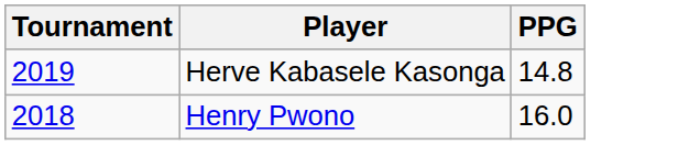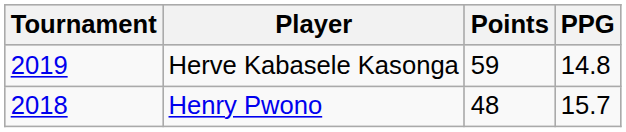 <table class="wikitable">
 <tr>
 <th>Tournament</th>
 <th>Player</th>
+<th>Points</th>
 <th>PPG</th>
 </tr>
 <tr>
 <td><a href='#'>2019</a></td>
 <td>Herve Kabasele Kasonga</td>
+<td>59</td>
 <td>14.8</td>
 </tr>
 <tr>
 <td><a href='#'>2018</a></td>
 <td><a href='#'>Henry Pwono</a></td>
-<td>16.0</td>
+<td>48</td>
+<td>15.7</td>
 </tr>
 </table>
